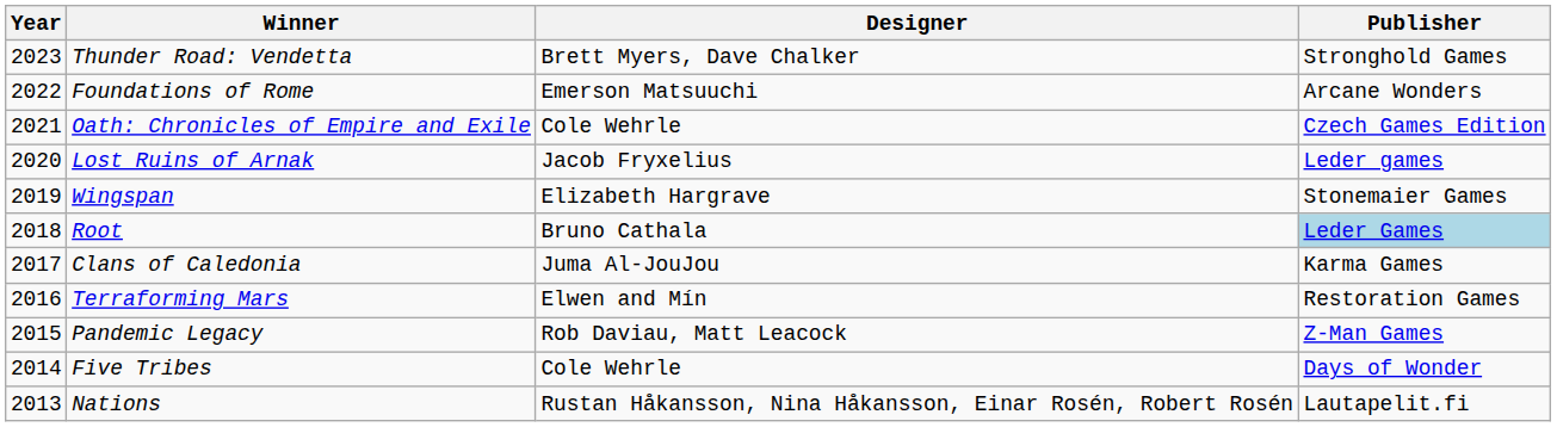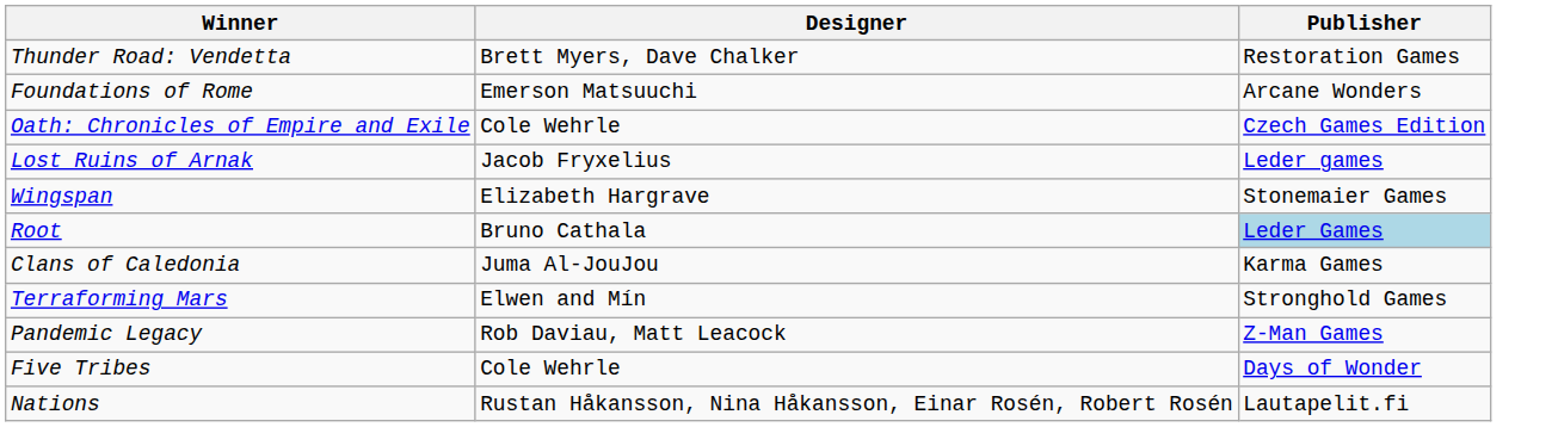 <table class="wikitable">
 <tr>
-<th>Year</th>
 <th>Winner</th>
 <th>Designer</th>
 <th>Publisher</th>
 </tr>
 <tr>
-<td>2023</td>
 <td><em>Thunder Road: Vendetta</em></td>
 <td>Brett Myers, Dave Chalker</td>
-<td>Stronghold Games</td>
+<td>Restoration Games</td>
 </tr>
 <tr>
-<td>2022</td>
 <td><em>Foundations of Rome</em></td>
 <td>Emerson Matsuuchi</td>
 <td>Arcane Wonders</td>
 </tr>
 <tr>
-<td>2021</td>
 <td><em><a href='#'>Oath: Chronicles of Empire and Exile</a></em></td>
 <td>Cole Wehrle</td>
 <td><a href='#'>Czech Games Edition</a></td>
 </tr>
 <tr>
-<td>2020</td>
 <td><em><a href='#'>Lost Ruins of Arnak</a></em></td>
 <td>Jacob Fryxelius</td>
 <td><a href='#'>Leder games</a></td>
 </tr>
 <tr>
-<td>2019</td>
 <td><em><a href='#'>Wingspan</a></em></td>
 <td>Elizabeth Hargrave</td>
 <td>Stonemaier Games</td>
 </tr>
 <tr>
-<td>2018</td>
 <td><em><a href='#'>Root</a></em></td>
 <td>Bruno Cathala</td>
 <td style="background: lightblue;"><a href='#'>Leder Games</a></td>
 </tr>
 <tr>
-<td>2017</td>
 <td><em>Clans of Caledonia</em></td>
 <td>Juma Al-JouJou</td>
 <td>Karma Games</td>
 </tr>
 <tr>
-<td>2016</td>
 <td><em><a href='#'>Terraforming Mars</a></em></td>
 <td>Elwen and Mín</td>
-<td>Restoration Games</td>
+<td>Stronghold Games</td>
 </tr>
 <tr>
-<td>2015</td>
 <td><em>Pandemic Legacy</em></td>
 <td>Rob Daviau, Matt Leacock</td>
 <td><a href='#'>Z-Man Games</a></td>
 </tr>
 <tr>
-<td>2014</td>
 <td><em>Five Tribes</em></td>
 <td>Cole Wehrle</td>
 <td><a href='#'>Days of Wonder</a></td>
 </tr>
 <tr>
-<td>2013</td>
 <td><em>Nations</em></td>
 <td>Rustan Håkansson, Nina Håkansson, Einar Rosén, Robert Rosén</td>
 <td>Lautapelit.fi</td>
 </tr>
 </table>
